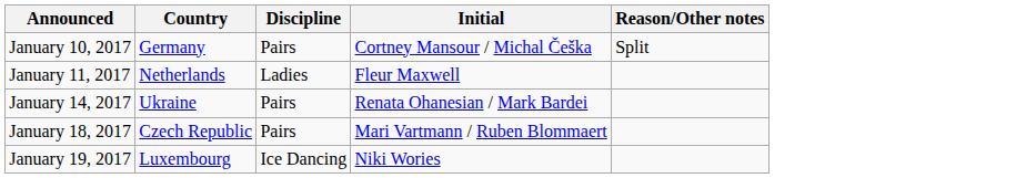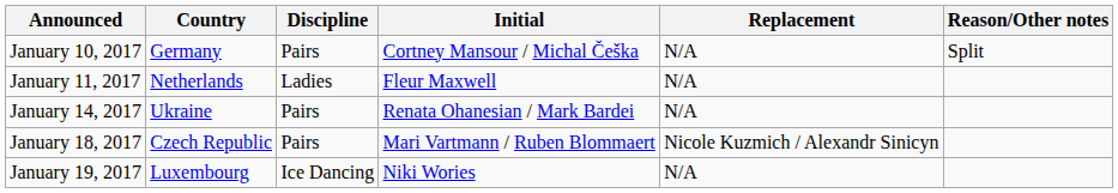 <table class="wikitable">
 <tr>
 <th>Announced</th>
 <th>Country</th>
 <th>Discipline</th>
 <th>Initial</th>
+<th>Replacement</th>
 <th>Reason/Other notes</th>
 </tr>
 <tr>
 <td>January 10, 2017</td>
 <td> <a href='#'>Germany</a></td>
 <td>Pairs</td>
 <td><a href='#'>Cortney Mansour</a> / <a href='#'>Michal Češka</a></td>
+<td>N/A</td>
 <td>Split</td>
 </tr>
 <tr>
 <td>January 11, 2017</td>
 <td> <a href='#'>Netherlands</a></td>
 <td>Ladies</td>
 <td><a href='#'>Fleur Maxwell</a></td>
+<td>N/A</td>
 <td></td>
 </tr>
 <tr>
 <td>January 14, 2017</td>
 <td> <a href='#'>Ukraine</a></td>
 <td>Pairs</td>
 <td><a href='#'>Renata Ohanesian</a> / <a href='#'>Mark Bardei</a></td>
+<td>N/A</td>
 <td></td>
 </tr>
 <tr>
 <td>January 18, 2017</td>
 <td> <a href='#'>Czech Republic</a></td>
 <td>Pairs</td>
 <td><a href='#'>Mari Vartmann</a> / <a href='#'>Ruben Blommaert</a></td>
+<td>Nicole Kuzmich / Alexandr Sinicyn</td>
 <td></td>
 </tr>
 <tr>
 <td>January 19, 2017</td>
 <td> <a href='#'>Luxembourg</a></td>
 <td>Ice Dancing</td>
 <td><a href='#'>Niki Wories</a></td>
+<td>N/A</td>
 <td></td>
 </tr>
 </table>
